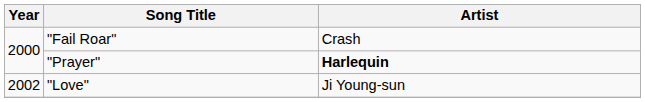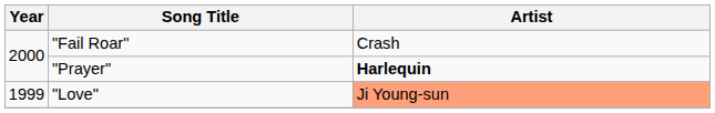 <table class="wikitable" style="width:700px">
 <tr>
 <th width=10>Year</th>
 <th>Song Title</th>
 <th>Artist</th>
 </tr>
 <tr>
 <td rowspan=2>2000</td>
 <td>"Fail Roar" </td>
 <td>Crash</td>
 </tr>
 <tr>
 <td>"Prayer" </td>
 <td><strong>Harlequin</strong></td>
 </tr>
 <tr>
-<td>2002</td>
+<td>1999</td>
 <td>"Love" </td>
-<td>Ji Young-sun</td>
+<td style="background: lightsalmon;">Ji Young-sun</td>
 </tr>
 <tr>
 </tr>
 </table>
